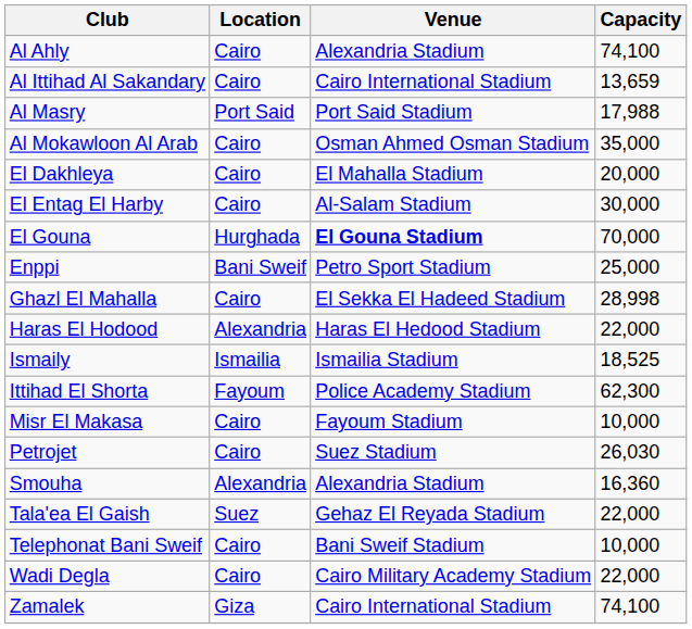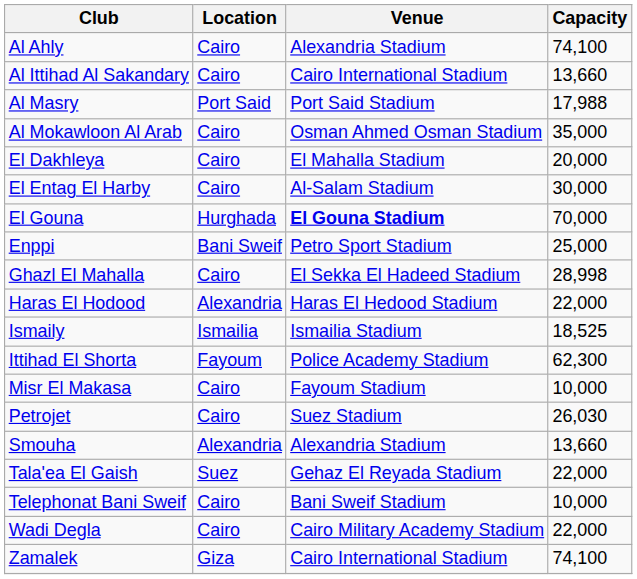 <table class="wikitable sortable">
 <tr>
 <th>Club</th>
 <th>Location</th>
 <th>Venue</th>
 <th>Capacity</th>
 </tr>
 <tr>
 <td><a href='#'>Al Ahly</a></td>
 <td><a href='#'>Cairo</a></td>
 <td><a href='#'>Alexandria Stadium</a></td>
 <td>74,100</td>
 </tr>
 <tr>
 <td><a href='#'>Al Ittihad Al Sakandary</a></td>
 <td><a href='#'>Cairo</a></td>
 <td><a href='#'>Cairo International Stadium</a></td>
-<td>13,659</td>
+<td>13,660</td>
 </tr>
 <tr>
 <td><a href='#'>Al Masry</a></td>
 <td><a href='#'>Port Said</a></td>
 <td><a href='#'>Port Said Stadium</a></td>
 <td>17,988</td>
 </tr>
 <tr>
 <td><a href='#'>Al Mokawloon Al Arab</a></td>
 <td><a href='#'>Cairo</a></td>
 <td><a href='#'>Osman Ahmed Osman Stadium</a></td>
 <td>35,000</td>
 </tr>
 <tr>
 <td><a href='#'>El Dakhleya</a></td>
 <td><a href='#'>Cairo</a></td>
 <td><a href='#'>El Mahalla Stadium</a></td>
 <td>20,000</td>
 </tr>
 <tr>
 <td><a href='#'>El Entag El Harby</a></td>
 <td><a href='#'>Cairo</a></td>
 <td><a href='#'>Al-Salam Stadium</a></td>
 <td>30,000</td>
 </tr>
 <tr>
 <td><a href='#'>El Gouna</a></td>
 <td><a href='#'>Hurghada</a></td>
 <td><strong><a href='#'>El Gouna Stadium</a></strong></td>
 <td>70,000</td>
 </tr>
 <tr>
 <td><a href='#'>Enppi</a></td>
 <td><a href='#'>Bani Sweif</a></td>
 <td><a href='#'>Petro Sport Stadium</a></td>
 <td>25,000</td>
 </tr>
 <tr>
 <td><a href='#'>Ghazl El Mahalla</a></td>
 <td><a href='#'>Cairo</a></td>
 <td><a href='#'>El Sekka El Hadeed Stadium</a></td>
 <td>28,998</td>
 </tr>
 <tr>
 <td><a href='#'>Haras El Hodood</a></td>
 <td><a href='#'>Alexandria</a></td>
 <td><a href='#'>Haras El Hedood Stadium</a></td>
 <td>22,000</td>
 </tr>
 <tr>
 <td><a href='#'>Ismaily</a></td>
 <td><a href='#'>Ismailia</a></td>
 <td><a href='#'>Ismailia Stadium</a></td>
 <td>18,525</td>
 </tr>
 <tr>
 <td><a href='#'>Ittihad El Shorta</a></td>
 <td><a href='#'>Fayoum</a></td>
 <td><a href='#'>Police Academy Stadium</a></td>
 <td>62,300</td>
 </tr>
 <tr>
 <td><a href='#'>Misr El Makasa</a></td>
 <td><a href='#'>Cairo</a></td>
 <td><a href='#'>Fayoum Stadium</a></td>
 <td>10,000</td>
 </tr>
 <tr>
 <td><a href='#'>Petrojet</a></td>
 <td><a href='#'>Cairo</a></td>
 <td><a href='#'>Suez Stadium</a></td>
 <td>26,030</td>
 </tr>
 <tr>
 <td><a href='#'>Smouha</a></td>
 <td><a href='#'>Alexandria</a></td>
 <td><a href='#'>Alexandria Stadium</a></td>
-<td>16,360</td>
+<td>13,660</td>
 </tr>
 <tr>
 <td><a href='#'>Tala'ea El Gaish</a></td>
 <td><a href='#'>Suez</a></td>
 <td><a href='#'>Gehaz El Reyada Stadium</a></td>
 <td>22,000</td>
 </tr>
 <tr>
 <td><a href='#'>Telephonat Bani Sweif</a></td>
 <td><a href='#'>Cairo</a></td>
 <td><a href='#'>Bani Sweif Stadium</a></td>
 <td>10,000</td>
 </tr>
 <tr>
 <td><a href='#'>Wadi Degla</a></td>
 <td><a href='#'>Cairo</a></td>
 <td><a href='#'>Cairo Military Academy Stadium</a></td>
 <td>22,000</td>
 </tr>
 <tr>
 <td><a href='#'>Zamalek</a></td>
 <td><a href='#'>Giza</a></td>
 <td><a href='#'>Cairo International Stadium</a></td>
 <td>74,100</td>
 </tr>
 <tr>
 </tr>
 </table>
